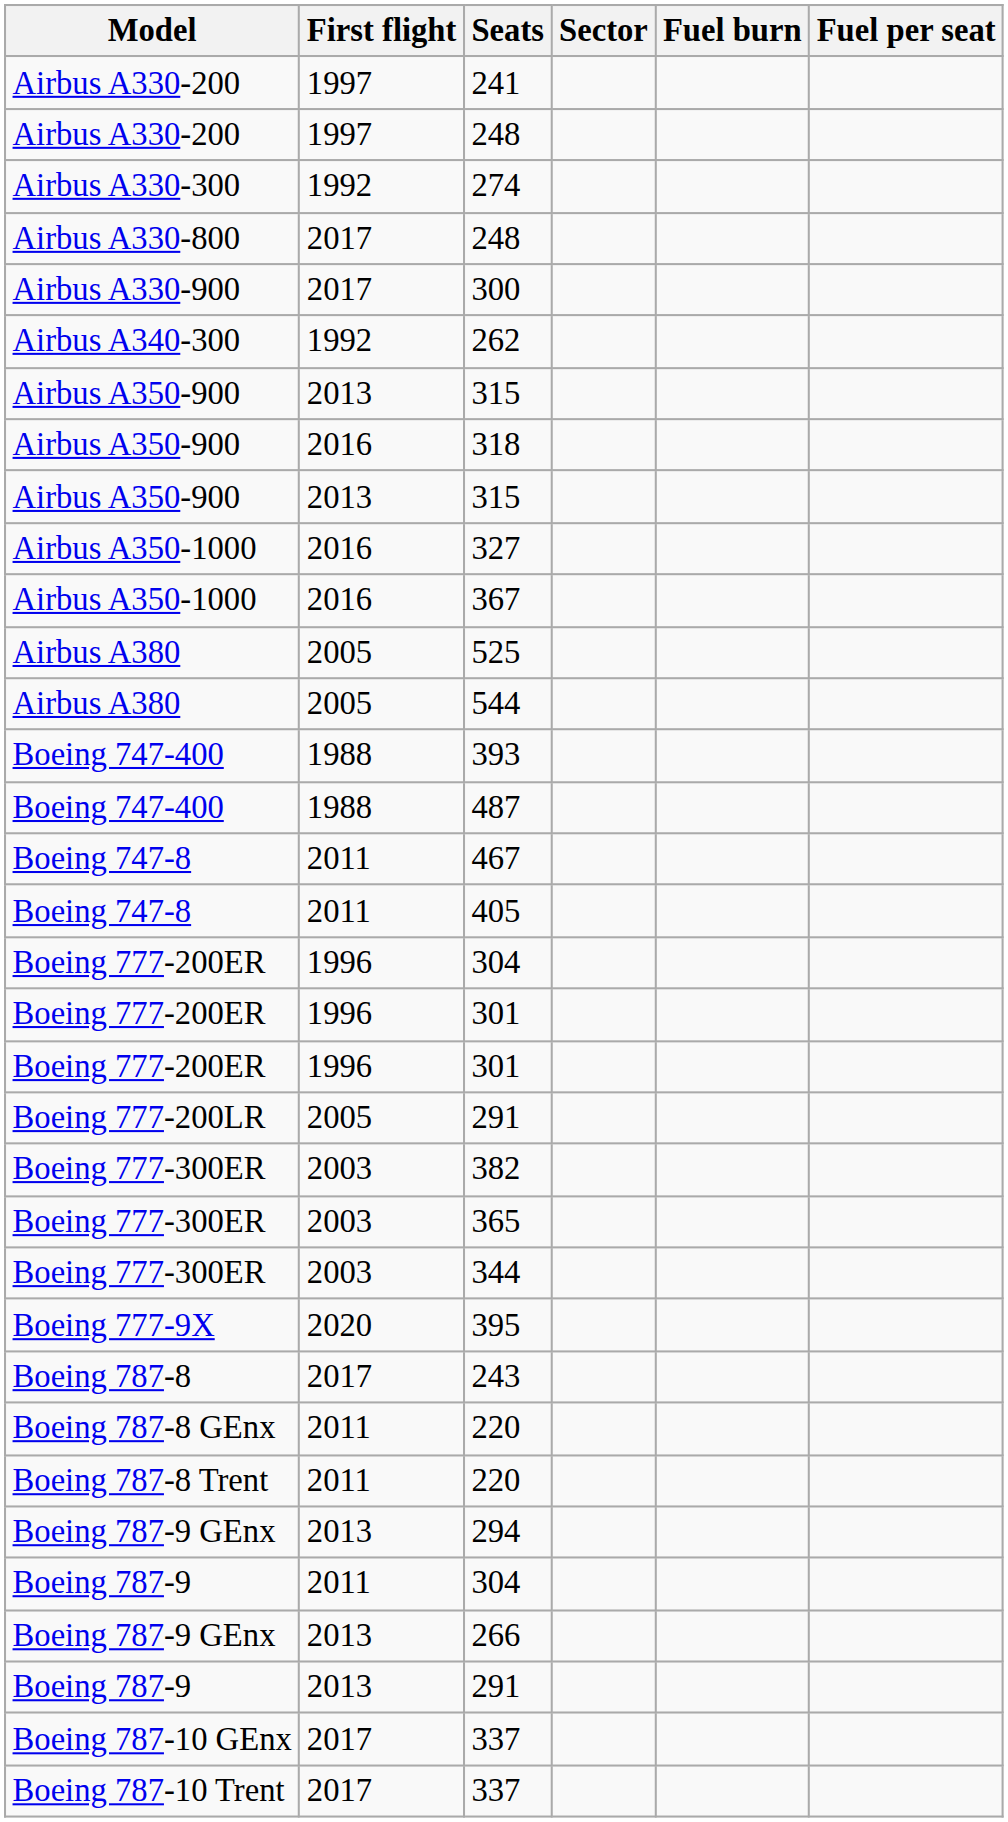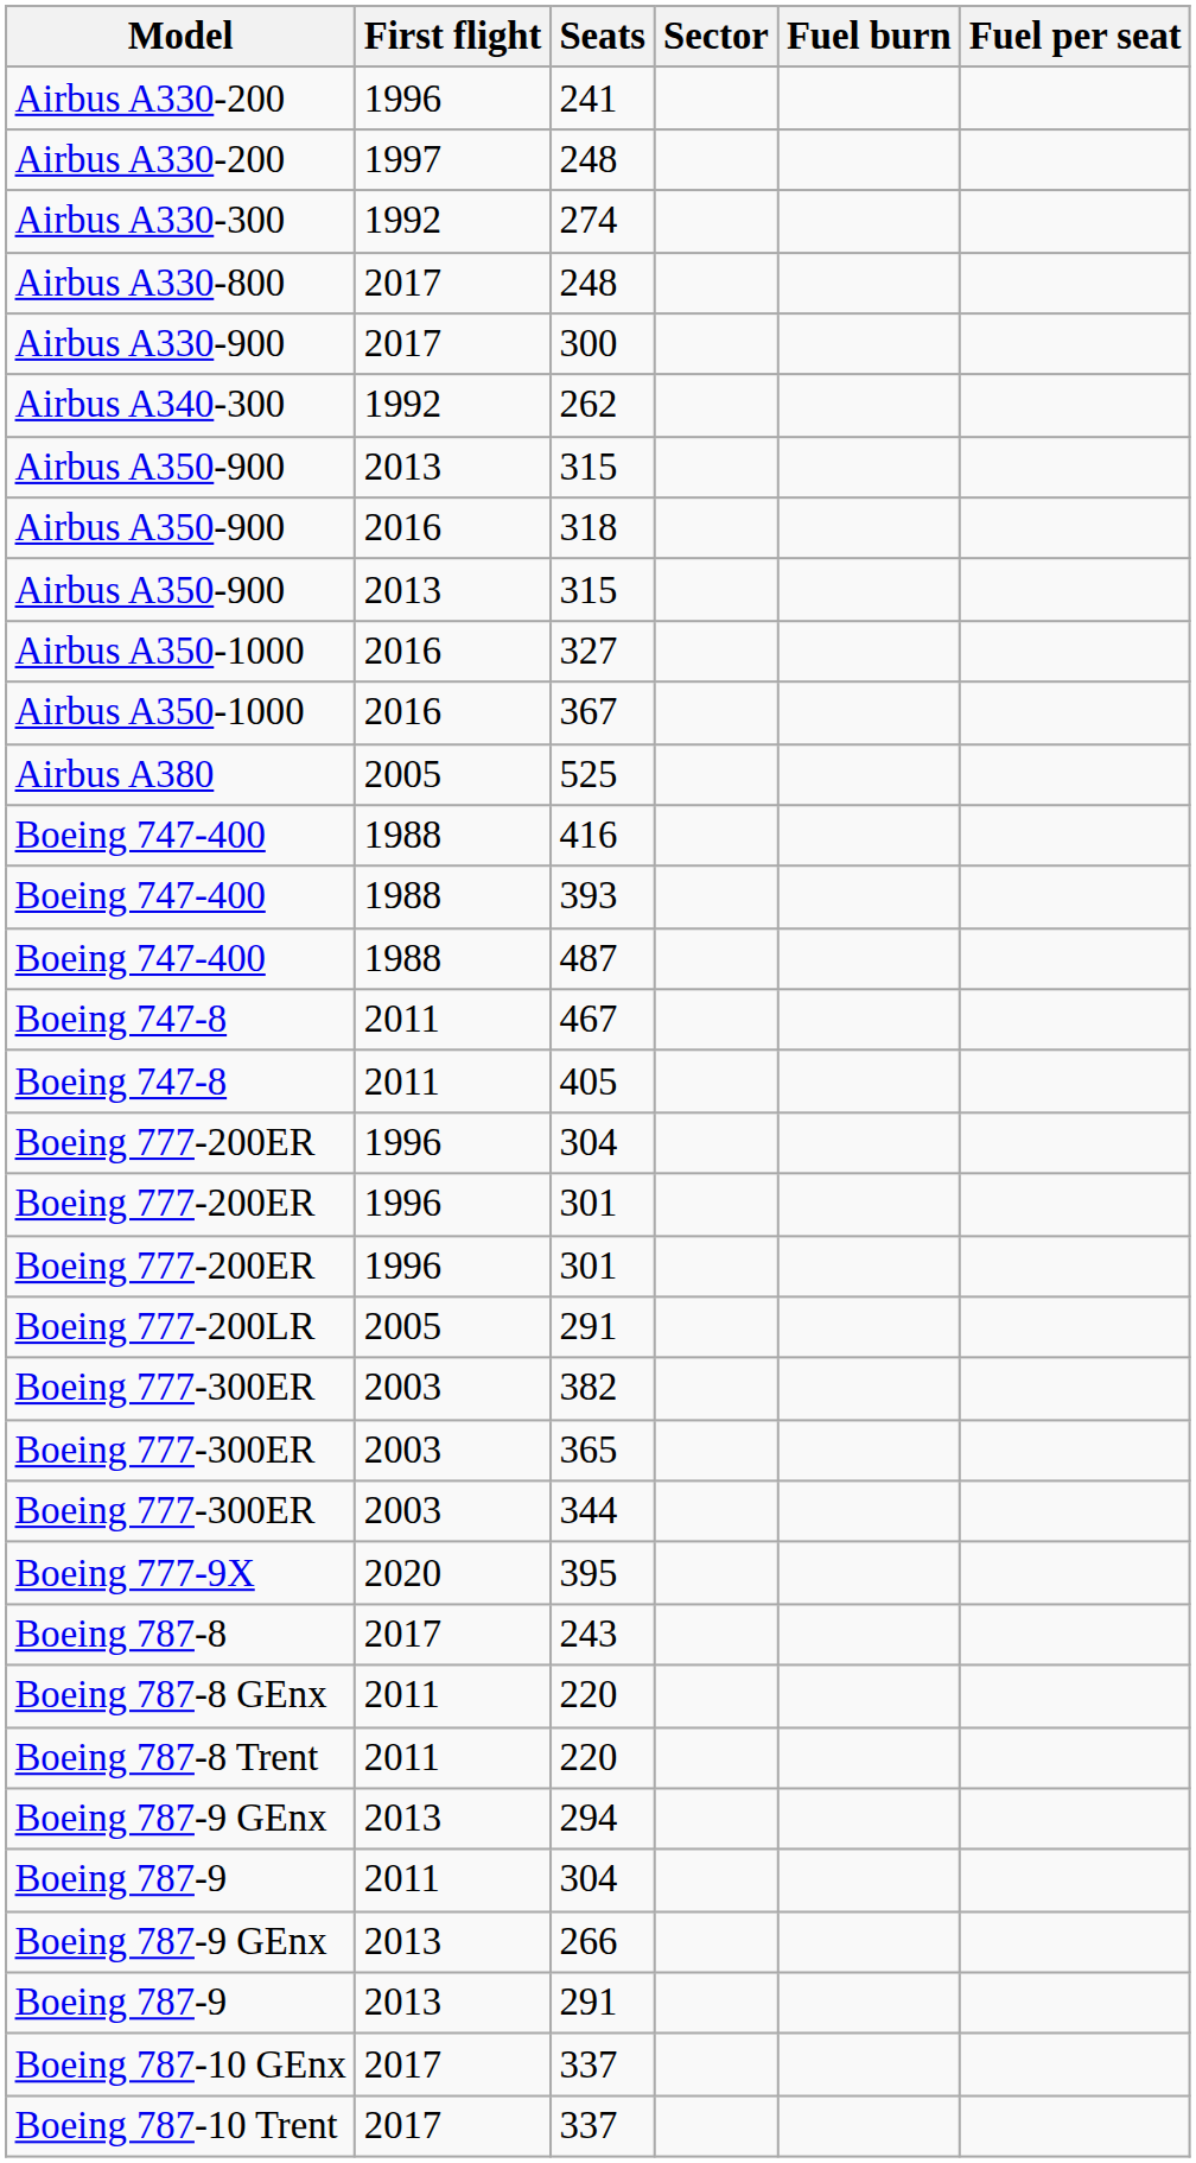 <table class="wikitable sortable">
 <tr>
 <th>Model</th>
 <th>First flight</th>
 <th>Seats</th>
 <th>Sector</th>
 <th data-sort-type="number">Fuel burn</th>
 <th data-sort-type="number">Fuel per seat</th>
 </tr>
 <tr>
 <td><a href='#'>Airbus A330</a>-200</td>
-<td>1997</td>
+<td>1996</td>
 <td>241</td>
 <td></td>
 <td></td>
 <td></td>
 </tr>
 <tr>
 <td><a href='#'>Airbus A330</a>-200</td>
 <td>1997</td>
 <td>248</td>
 <td></td>
 <td></td>
 <td></td>
 </tr>
 <tr>
 <td><a href='#'>Airbus A330</a>-300</td>
 <td>1992</td>
 <td>274</td>
 <td></td>
 <td></td>
 <td></td>
 </tr>
 <tr>
 <td><a href='#'>Airbus A330</a>-800</td>
 <td>2017</td>
 <td>248</td>
 <td></td>
 <td></td>
 <td><br></td>
 </tr>
 <tr>
 <td><a href='#'>Airbus A330</a>-900</td>
 <td>2017</td>
 <td>300</td>
 <td></td>
 <td></td>
 <td><br></td>
 </tr>
 <tr>
 <td><a href='#'>Airbus A340</a>-300</td>
 <td>1992</td>
 <td>262</td>
 <td></td>
 <td></td>
 <td></td>
 </tr>
 <tr>
 <td><a href='#'>Airbus A350</a>-900</td>
 <td>2013</td>
 <td>315</td>
 <td></td>
 <td></td>
 <td><br></td>
 </tr>
 <tr>
 <td><a href='#'>Airbus A350</a>-900</td>
 <td>2016</td>
 <td>318</td>
 <td></td>
 <td></td>
 <td></td>
 </tr>
 <tr>
 <td><a href='#'>Airbus A350</a>-900</td>
 <td>2013</td>
 <td>315</td>
 <td></td>
 <td></td>
 <td></td>
 </tr>
 <tr>
 <td><a href='#'>Airbus A350</a>-1000</td>
 <td>2016</td>
 <td>327</td>
 <td></td>
 <td></td>
 <td></td>
 </tr>
 <tr>
 <td><a href='#'>Airbus A350</a>-1000</td>
 <td>2016</td>
 <td>367</td>
 <td></td>
 <td></td>
 <td></td>
 </tr>
 <tr>
 <td><a href='#'>Airbus A380</a></td>
 <td>2005</td>
 <td>525</td>
 <td></td>
 <td></td>
 <td></td>
 </tr>
 <tr>
-<td><a href='#'>Airbus A380</a></td>
-<td>2005</td>
-<td>544</td>
+<td><a href='#'>Boeing 747-400</a></td>
+<td>1988</td>
+<td>416</td>
 <td></td>
 <td></td>
-<td></td>
+<td><br></td>
 </tr>
 <tr>
 <td><a href='#'>Boeing 747-400</a></td>
 <td>1988</td>
 <td>393</td>
 <td></td>
 <td></td>
 <td></td>
 </tr>
 <tr>
 <td><a href='#'>Boeing 747-400</a></td>
 <td>1988</td>
 <td>487</td>
 <td></td>
 <td></td>
 <td></td>
 </tr>
 <tr>
 <td><a href='#'>Boeing 747-8</a></td>
 <td>2011</td>
 <td>467</td>
 <td></td>
 <td></td>
 <td><br></td>
 </tr>
 <tr>
 <td><a href='#'>Boeing 747-8</a></td>
 <td>2011</td>
 <td>405</td>
 <td></td>
 <td></td>
 <td></td>
 </tr>
 <tr>
 <td><a href='#'>Boeing 777</a>-200ER</td>
 <td>1996</td>
 <td>304</td>
 <td></td>
 <td></td>
 <td></td>
 </tr>
 <tr>
 <td><a href='#'>Boeing 777</a>-200ER</td>
 <td>1996</td>
 <td>301</td>
 <td></td>
 <td></td>
 <td></td>
 </tr>
 <tr>
 <td><a href='#'>Boeing 777</a>-200ER</td>
 <td>1996</td>
 <td>301</td>
 <td></td>
 <td></td>
 <td><br></td>
 </tr>
 <tr>
 <td><a href='#'>Boeing 777</a>-200LR</td>
 <td>2005</td>
 <td>291</td>
 <td></td>
 <td></td>
 <td><br></td>
 </tr>
 <tr>
 <td><a href='#'>Boeing 777</a>-300ER</td>
 <td>2003</td>
 <td>382</td>
 <td></td>
 <td></td>
 <td></td>
 </tr>
 <tr>
 <td><a href='#'>Boeing 777</a>-300ER</td>
 <td>2003</td>
 <td>365</td>
 <td></td>
 <td></td>
 <td><br></td>
 </tr>
 <tr>
 <td><a href='#'>Boeing 777</a>-300ER</td>
 <td>2003</td>
 <td>344</td>
 <td></td>
 <td></td>
 <td></td>
 </tr>
 <tr>
 <td><a href='#'>Boeing 777-9X</a></td>
 <td>2020</td>
 <td>395</td>
 <td></td>
 <td></td>
 <td></td>
 </tr>
 <tr>
 <td><a href='#'>Boeing 787</a>-8</td>
 <td>2017</td>
 <td>243</td>
 <td></td>
 <td></td>
 <td><br></td>
 </tr>
 <tr>
 <td><a href='#'>Boeing 787</a>-8 GEnx</td>
 <td>2011</td>
 <td>220</td>
 <td></td>
 <td></td>
 <td></td>
 </tr>
 <tr>
 <td><a href='#'>Boeing 787</a>-8 Trent</td>
 <td>2011</td>
 <td>220</td>
 <td></td>
 <td></td>
 <td></td>
 </tr>
 <tr>
 <td><a href='#'>Boeing 787</a>-9 GEnx</td>
 <td>2013</td>
 <td>294</td>
 <td></td>
 <td></td>
 <td><br></td>
 </tr>
 <tr>
 <td><a href='#'>Boeing 787</a>-9</td>
 <td>2011</td>
 <td>304</td>
 <td></td>
 <td></td>
 <td><br></td>
 </tr>
 <tr>
 <td><a href='#'>Boeing 787</a>-9 GEnx</td>
 <td>2013</td>
 <td>266</td>
 <td></td>
 <td></td>
 <td></td>
 </tr>
 <tr>
 <td><a href='#'>Boeing 787</a>-9</td>
 <td>2013</td>
 <td>291</td>
 <td></td>
 <td></td>
 <td></td>
 </tr>
 <tr>
 <td><a href='#'>Boeing 787</a>-10 GEnx</td>
 <td>2017</td>
 <td>337</td>
 <td></td>
 <td></td>
 <td></td>
 </tr>
 <tr>
 <td><a href='#'>Boeing 787</a>-10 Trent</td>
 <td>2017</td>
 <td>337</td>
 <td></td>
 <td></td>
 <td></td>
 </tr>
 </table>
